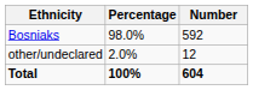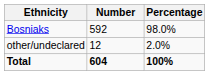 <table class="wikitable">
 <tr>
 <th width="100px">Ethnicity</th>
+<th width="80px">Number</th>
 <th width="80px">Percentage</th>
-<th width="80px">Number</th>
 </tr>
 <tr>
 <td><a href='#'>Bosniaks</a></td>
+<td>592</td>
 <td>98.0%</td>
-<td>592</td>
 </tr>
 <tr>
 <td>other/undeclared</td>
+<td>12</td>
 <td>2.0%</td>
-<td>12</td>
 </tr>
 <tr>
 <td><strong>Total</strong></td>
+<td><strong>604</strong></td>
 <td><strong>100%</strong></td>
-<td><strong>604</strong></td>
 </tr>
 </table>
